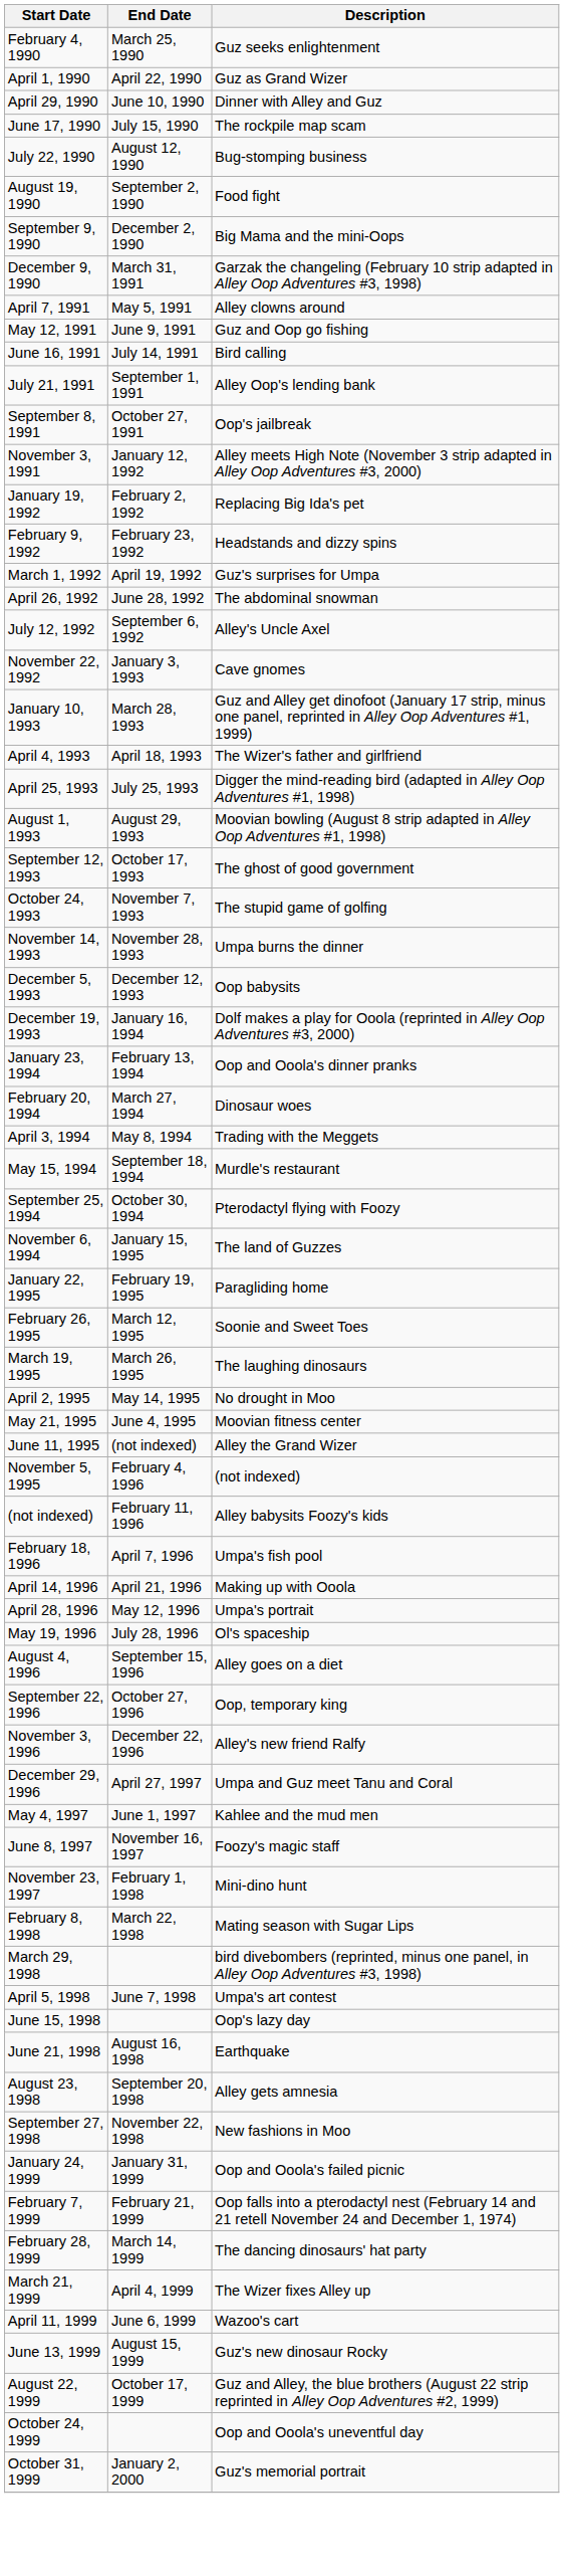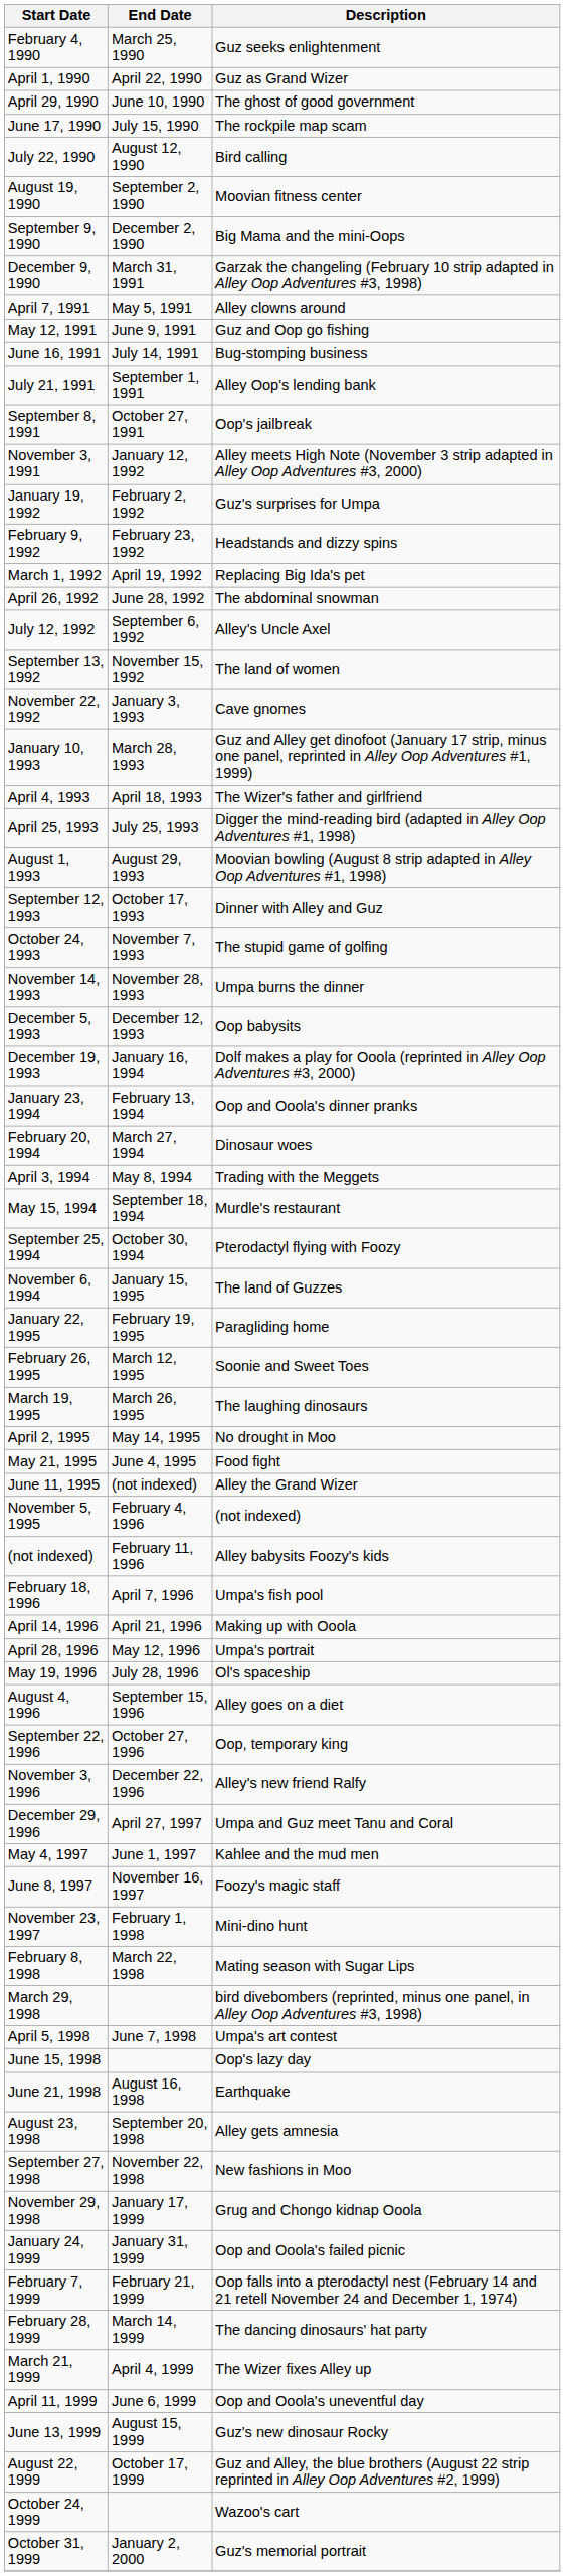 <table class="wikitable">
 <tr>
 <th>Start Date</th>
 <th>End Date</th>
 <th>Description</th>
 </tr>
 <tr>
 <td>February 4, 1990</td>
 <td>March 25, 1990</td>
 <td>Guz seeks enlightenment</td>
 </tr>
 <tr>
 <td>April 1, 1990</td>
 <td>April 22, 1990</td>
 <td>Guz as Grand Wizer</td>
 </tr>
 <tr>
 <td>April 29, 1990</td>
 <td>June 10, 1990</td>
-<td>Dinner with Alley and Guz</td>
+<td>The ghost of good government</td>
 </tr>
 <tr>
 <td>June 17, 1990</td>
 <td>July 15, 1990</td>
 <td>The rockpile map scam</td>
 </tr>
 <tr>
 <td>July 22, 1990</td>
 <td>August 12, 1990</td>
-<td>Bug-stomping business</td>
+<td>Bird calling</td>
 </tr>
 <tr>
 <td>August 19, 1990</td>
 <td>September 2, 1990</td>
-<td>Food fight</td>
+<td>Moovian fitness center</td>
 </tr>
 <tr>
 <td>September 9, 1990</td>
 <td>December 2, 1990</td>
 <td>Big Mama and the mini-Oops</td>
 </tr>
 <tr>
 <td>December 9, 1990</td>
 <td>March 31, 1991</td>
 <td>Garzak the changeling (February 10 strip adapted in <em>Alley Oop Adventures</em> #3, 1998)</td>
 </tr>
 <tr>
 <td>April 7, 1991</td>
 <td>May 5, 1991</td>
 <td>Alley clowns around</td>
 </tr>
 <tr>
 <td>May 12, 1991</td>
 <td>June 9, 1991</td>
 <td>Guz and Oop go fishing</td>
 </tr>
 <tr>
 <td>June 16, 1991</td>
 <td>July 14, 1991</td>
-<td>Bird calling</td>
+<td>Bug-stomping business</td>
 </tr>
 <tr>
 <td>July 21, 1991</td>
 <td>September 1, 1991</td>
 <td>Alley Oop's lending bank</td>
 </tr>
 <tr>
 <td>September 8, 1991</td>
 <td>October 27, 1991</td>
 <td>Oop's jailbreak</td>
 </tr>
 <tr>
 <td>November 3, 1991</td>
 <td>January 12, 1992</td>
 <td>Alley meets High Note (November 3 strip adapted in <em>Alley Oop Adventures</em> #3, 2000)</td>
 </tr>
 <tr>
 <td>January 19, 1992</td>
 <td>February 2, 1992</td>
-<td>Replacing Big Ida's pet</td>
+<td>Guz's surprises for Umpa</td>
 </tr>
 <tr>
 <td>February 9, 1992</td>
 <td>February 23, 1992</td>
 <td>Headstands and dizzy spins</td>
 </tr>
 <tr>
 <td>March 1, 1992</td>
 <td>April 19, 1992</td>
-<td>Guz's surprises for Umpa</td>
+<td>Replacing Big Ida's pet</td>
 </tr>
 <tr>
 <td>April 26, 1992</td>
 <td>June 28, 1992</td>
 <td>The abdominal snowman</td>
 </tr>
 <tr>
 <td>July 12, 1992</td>
 <td>September 6, 1992</td>
 <td>Alley's Uncle Axel</td>
+</tr>
+<tr>
+<td>September 13, 1992</td>
+<td>November 15, 1992</td>
+<td>The land of women</td>
 </tr>
 <tr>
 <td>November 22, 1992</td>
 <td>January 3, 1993</td>
 <td>Cave gnomes</td>
 </tr>
 <tr>
 <td>January 10, 1993</td>
 <td>March 28, 1993</td>
 <td>Guz and Alley get dinofoot (January 17 strip, minus one panel, reprinted in <em>Alley Oop Adventures</em> #1, 1999)</td>
 </tr>
 <tr>
 <td>April 4, 1993</td>
 <td>April 18, 1993</td>
 <td>The Wizer's father and girlfriend</td>
 </tr>
 <tr>
 <td>April 25, 1993</td>
 <td>July 25, 1993</td>
 <td>Digger the mind-reading bird (adapted in <em>Alley Oop Adventures</em> #1, 1998)</td>
 </tr>
 <tr>
 <td>August 1, 1993</td>
 <td>August 29, 1993</td>
 <td>Moovian bowling (August 8 strip adapted in <em>Alley Oop Adventures</em> #1, 1998)</td>
 </tr>
 <tr>
 <td>September 12, 1993</td>
 <td>October 17, 1993</td>
-<td>The ghost of good government</td>
+<td>Dinner with Alley and Guz</td>
 </tr>
 <tr>
 <td>October 24, 1993</td>
 <td>November 7, 1993</td>
 <td>The stupid game of golfing</td>
 </tr>
 <tr>
 <td>November 14, 1993</td>
 <td>November 28, 1993</td>
 <td>Umpa burns the dinner</td>
 </tr>
 <tr>
 <td>December 5, 1993</td>
 <td>December 12, 1993</td>
 <td>Oop babysits</td>
 </tr>
 <tr>
 <td>December 19, 1993</td>
 <td>January 16, 1994</td>
 <td>Dolf makes a play for Ooola (reprinted in <em>Alley Oop Adventures</em> #3, 2000)</td>
 </tr>
 <tr>
 <td>January 23, 1994</td>
 <td>February 13, 1994</td>
 <td>Oop and Ooola's dinner pranks</td>
 </tr>
 <tr>
 <td>February 20, 1994</td>
 <td>March 27, 1994</td>
 <td>Dinosaur woes</td>
 </tr>
 <tr>
 <td>April 3, 1994</td>
 <td>May 8, 1994</td>
 <td>Trading with the Meggets</td>
 </tr>
 <tr>
 <td>May 15, 1994</td>
 <td>September 18, 1994</td>
 <td>Murdle's restaurant</td>
 </tr>
 <tr>
 <td>September 25, 1994</td>
 <td>October 30, 1994</td>
 <td>Pterodactyl flying with Foozy</td>
 </tr>
 <tr>
 <td>November 6, 1994</td>
 <td>January 15, 1995</td>
 <td>The land of Guzzes</td>
 </tr>
 <tr>
 <td>January 22, 1995</td>
 <td>February 19, 1995</td>
 <td>Paragliding home</td>
 </tr>
 <tr>
 <td>February 26, 1995</td>
 <td>March 12, 1995</td>
 <td>Soonie and Sweet Toes</td>
 </tr>
 <tr>
 <td>March 19, 1995</td>
 <td>March 26, 1995</td>
 <td>The laughing dinosaurs</td>
 </tr>
 <tr>
 <td>April 2, 1995</td>
 <td>May 14, 1995</td>
 <td>No drought in Moo</td>
 </tr>
 <tr>
 <td>May 21, 1995</td>
 <td>June 4, 1995</td>
-<td>Moovian fitness center</td>
+<td>Food fight</td>
 </tr>
 <tr>
 <td>June 11, 1995</td>
 <td>(not indexed)</td>
 <td>Alley the Grand Wizer</td>
 </tr>
 <tr>
 <td>November 5, 1995</td>
 <td>February 4, 1996</td>
 <td>(not indexed)</td>
 </tr>
 <tr>
 <td>(not indexed)</td>
 <td>February 11, 1996</td>
 <td>Alley babysits Foozy's kids</td>
 </tr>
 <tr>
 <td>February 18, 1996</td>
 <td>April 7, 1996</td>
 <td>Umpa's fish pool</td>
 </tr>
 <tr>
 <td>April 14, 1996</td>
 <td>April 21, 1996</td>
 <td>Making up with Ooola</td>
 </tr>
 <tr>
 <td>April 28, 1996</td>
 <td>May 12, 1996</td>
 <td>Umpa's portrait</td>
 </tr>
 <tr>
 <td>May 19, 1996</td>
 <td>July 28, 1996</td>
 <td>Ol's spaceship</td>
 </tr>
 <tr>
 <td>August 4, 1996</td>
 <td>September 15, 1996</td>
 <td>Alley goes on a diet</td>
 </tr>
 <tr>
 <td>September 22, 1996</td>
 <td>October 27, 1996</td>
 <td>Oop, temporary king</td>
 </tr>
 <tr>
 <td>November 3, 1996</td>
 <td>December 22, 1996</td>
 <td>Alley's new friend Ralfy</td>
 </tr>
 <tr>
 <td>December 29, 1996</td>
 <td>April 27, 1997</td>
 <td>Umpa and Guz meet Tanu and Coral</td>
 </tr>
 <tr>
 <td>May 4, 1997</td>
 <td>June 1, 1997</td>
 <td>Kahlee and the mud men</td>
 </tr>
 <tr>
 <td>June 8, 1997</td>
 <td>November 16, 1997</td>
 <td>Foozy's magic staff</td>
 </tr>
 <tr>
 <td>November 23, 1997</td>
 <td>February 1, 1998</td>
 <td>Mini-dino hunt</td>
 </tr>
 <tr>
 <td>February 8, 1998</td>
 <td>March 22, 1998</td>
 <td>Mating season with Sugar Lips</td>
 </tr>
 <tr>
 <td>March 29, 1998</td>
 <td></td>
 <td>bird divebombers (reprinted, minus one panel, in <em>Alley Oop Adventures</em> #3, 1998)</td>
 </tr>
 <tr>
 <td>April 5, 1998</td>
 <td>June 7, 1998</td>
 <td>Umpa's art contest</td>
 </tr>
 <tr>
 <td>June 15, 1998</td>
 <td></td>
 <td>Oop's lazy day</td>
 </tr>
 <tr>
 <td>June 21, 1998</td>
 <td>August 16, 1998</td>
 <td>Earthquake</td>
 </tr>
 <tr>
 <td>August 23, 1998</td>
 <td>September 20, 1998</td>
 <td>Alley gets amnesia</td>
 </tr>
 <tr>
 <td>September 27, 1998</td>
 <td>November 22, 1998</td>
 <td>New fashions in Moo</td>
 </tr>
 <tr>
+<td>November 29, 1998</td>
+<td>January 17, 1999</td>
+<td>Grug and Chongo kidnap Ooola</td>
+</tr>
+<tr>
 <td>January 24, 1999</td>
 <td>January 31, 1999</td>
 <td>Oop and Ooola's failed picnic</td>
 </tr>
 <tr>
 <td>February 7, 1999</td>
 <td>February 21, 1999</td>
 <td>Oop falls into a pterodactyl nest (February 14 and 21 retell November 24 and December 1, 1974)</td>
 </tr>
 <tr>
 <td>February 28, 1999</td>
 <td>March 14, 1999</td>
 <td>The dancing dinosaurs' hat party</td>
 </tr>
 <tr>
 <td>March 21, 1999</td>
 <td>April 4, 1999</td>
 <td>The Wizer fixes Alley up</td>
 </tr>
 <tr>
 <td>April 11, 1999</td>
 <td>June 6, 1999</td>
-<td>Wazoo's cart</td>
+<td>Oop and Ooola's uneventful day</td>
 </tr>
 <tr>
 <td>June 13, 1999</td>
 <td>August 15, 1999</td>
 <td>Guz's new dinosaur Rocky</td>
 </tr>
 <tr>
 <td>August 22, 1999</td>
 <td>October 17, 1999</td>
 <td>Guz and Alley, the blue brothers (August 22 strip reprinted in <em>Alley Oop Adventures</em> #2, 1999)</td>
 </tr>
 <tr>
 <td>October 24, 1999</td>
 <td></td>
-<td>Oop and Ooola's uneventful day</td>
+<td>Wazoo's cart</td>
 </tr>
 <tr>
 <td>October 31, 1999</td>
 <td>January 2, 2000</td>
 <td>Guz's memorial portrait</td>
 </tr>
 <tr>
 </tr>
 </table>
